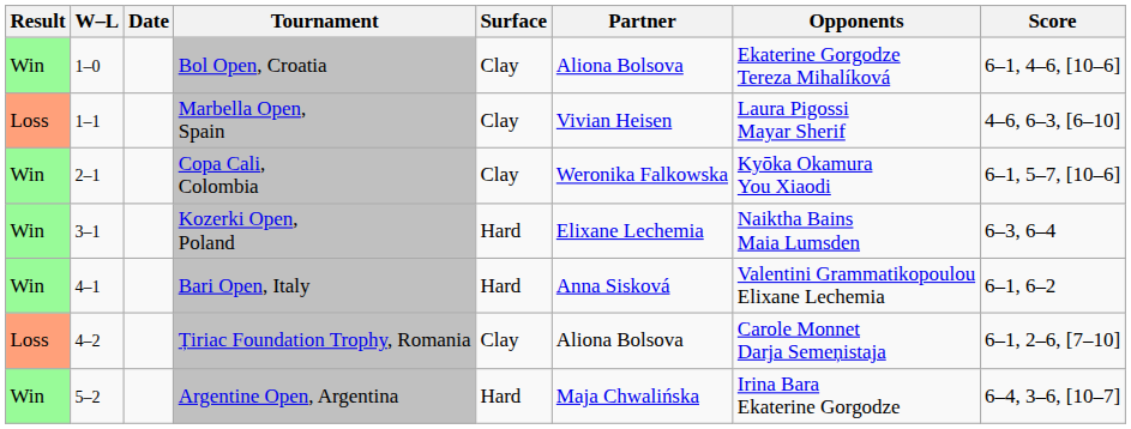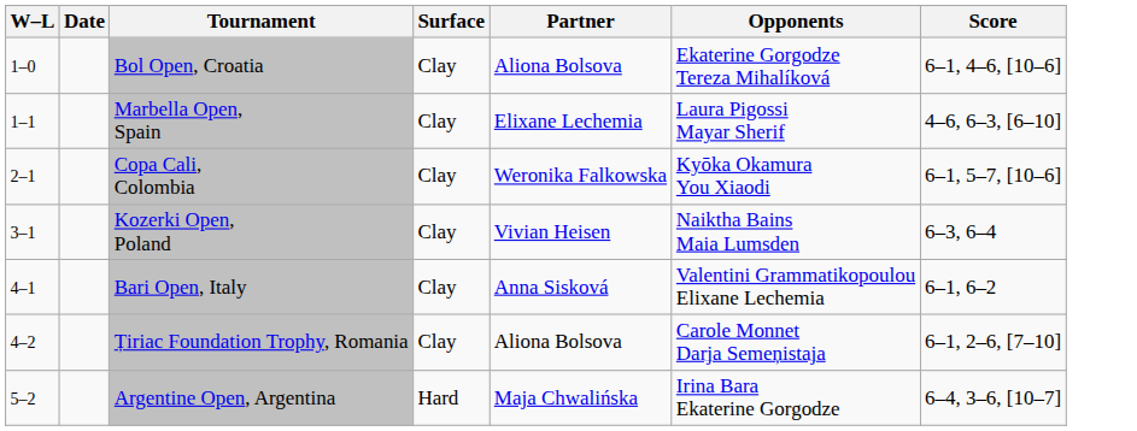 <table class="sortable wikitable">
 <tr>
-<th>Result</th>
 <th class="unsortable">W–L</th>
 <th>Date</th>
 <th>Tournament</th>
 <th>Surface</th>
 <th>Partner</th>
 <th>Opponents</th>
 <th class="unsortable">Score</th>
 </tr>
 <tr>
-<td style="background:#98fb98;">Win</td>
 <td><small>1–0</small></td>
 <td><a href='#'></a></td>
 <td bgcolor=silver><a href='#'>Bol Open</a>, Croatia</td>
 <td>Clay</td>
 <td> <a href='#'>Aliona Bolsova</a></td>
 <td> <a href='#'>Ekaterine Gorgodze</a> <br>  <a href='#'>Tereza Mihalíková</a></td>
 <td>6–1, 4–6, [10–6]</td>
 </tr>
 <tr>
-<td style="background:#ffa07a;">Loss</td>
 <td><small>1–1</small></td>
 <td><a href='#'></a></td>
 <td bgcolor=silver><a href='#'>Marbella Open</a>, <br>Spain</td>
 <td>Clay</td>
-<td> <a href='#'>Vivian Heisen</a></td>
+<td> <a href='#'>Elixane Lechemia</a></td>
 <td> <a href='#'>Laura Pigossi</a> <br>  <a href='#'>Mayar Sherif</a></td>
 <td>4–6, 6–3, [6–10]</td>
 </tr>
 <tr>
-<td style="background:#98fb98;">Win</td>
 <td><small>2–1</small></td>
 <td><a href='#'></a></td>
 <td bgcolor=silver><a href='#'>Copa Cali</a>, <br>Colombia</td>
 <td>Clay</td>
 <td> <a href='#'>Weronika Falkowska</a></td>
 <td> <a href='#'>Kyōka Okamura</a> <br>  <a href='#'>You Xiaodi</a></td>
 <td>6–1, 5–7, [10–6]</td>
 </tr>
 <tr>
-<td style="background:#98fb98;">Win</td>
 <td><small>3–1</small></td>
 <td><a href='#'></a></td>
 <td bgcolor=silver><a href='#'>Kozerki Open</a>, <br>Poland</td>
-<td>Hard</td>
-<td> <a href='#'>Elixane Lechemia</a></td>
+<td>Clay</td>
+<td> <a href='#'>Vivian Heisen</a></td>
 <td> <a href='#'>Naiktha Bains</a> <br>  <a href='#'>Maia Lumsden</a></td>
 <td>6–3, 6–4</td>
 </tr>
 <tr>
-<td bgcolor=98FB98>Win</td>
 <td><small>4–1</small></td>
 <td><a href='#'></a></td>
 <td bgcolor=silver><a href='#'>Bari Open</a>, Italy</td>
-<td>Hard</td>
+<td>Clay</td>
 <td> <a href='#'>Anna Sisková</a></td>
 <td> <a href='#'>Valentini Grammatikopoulou</a> <br>  Elixane Lechemia</td>
 <td>6–1, 6–2</td>
 </tr>
 <tr>
-<td style="background:#ffa07a;">Loss</td>
 <td><small>4–2</small></td>
 <td><a href='#'></a></td>
 <td bgcolor=silver><a href='#'>Țiriac Foundation Trophy</a>, Romania</td>
 <td>Clay</td>
 <td> Aliona Bolsova</td>
 <td> <a href='#'>Carole Monnet</a> <br>  <a href='#'>Darja Semeņistaja</a></td>
 <td>6–1, 2–6, [7–10]</td>
 </tr>
 <tr>
-<td bgcolor=98FB98>Win</td>
 <td><small>5–2</small></td>
 <td><a href='#'></a></td>
 <td bgcolor=silver><a href='#'>Argentine Open</a>, Argentina</td>
 <td>Hard</td>
 <td> <a href='#'>Maja Chwalińska</a></td>
 <td> <a href='#'>Irina Bara</a> <br>  Ekaterine Gorgodze</td>
 <td>6–4, 3–6, [10–7]</td>
 </tr>
 </table>
